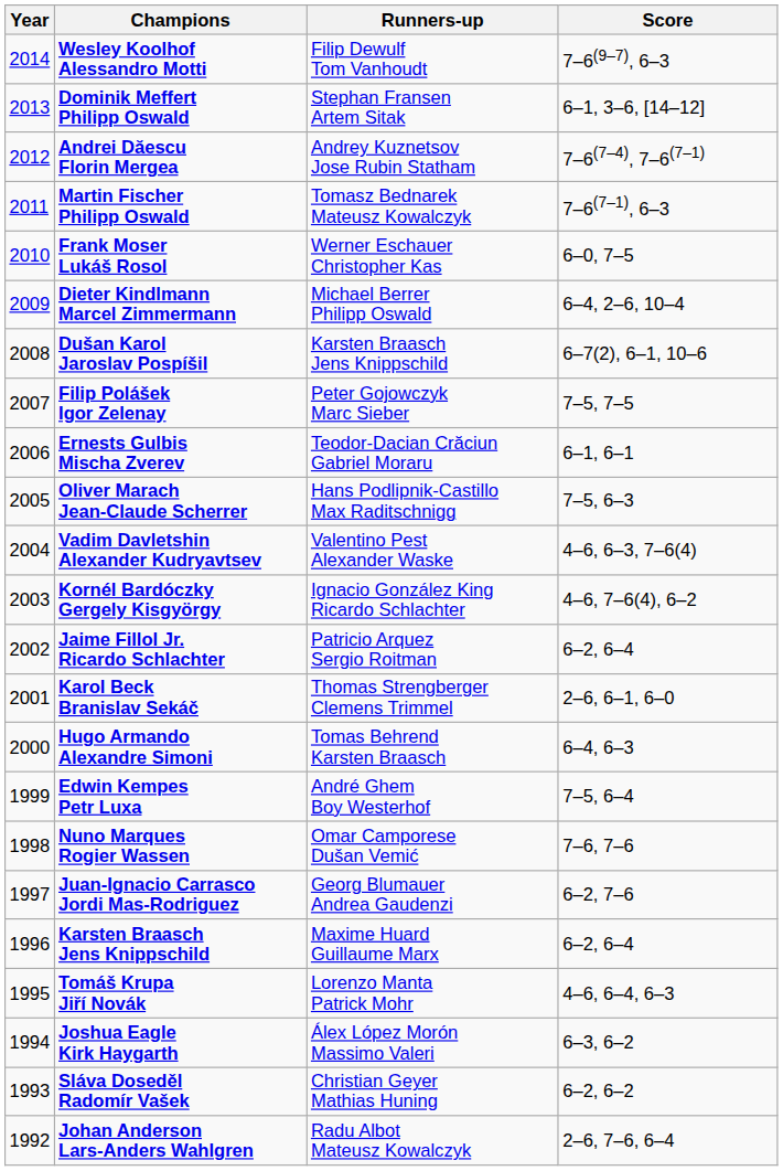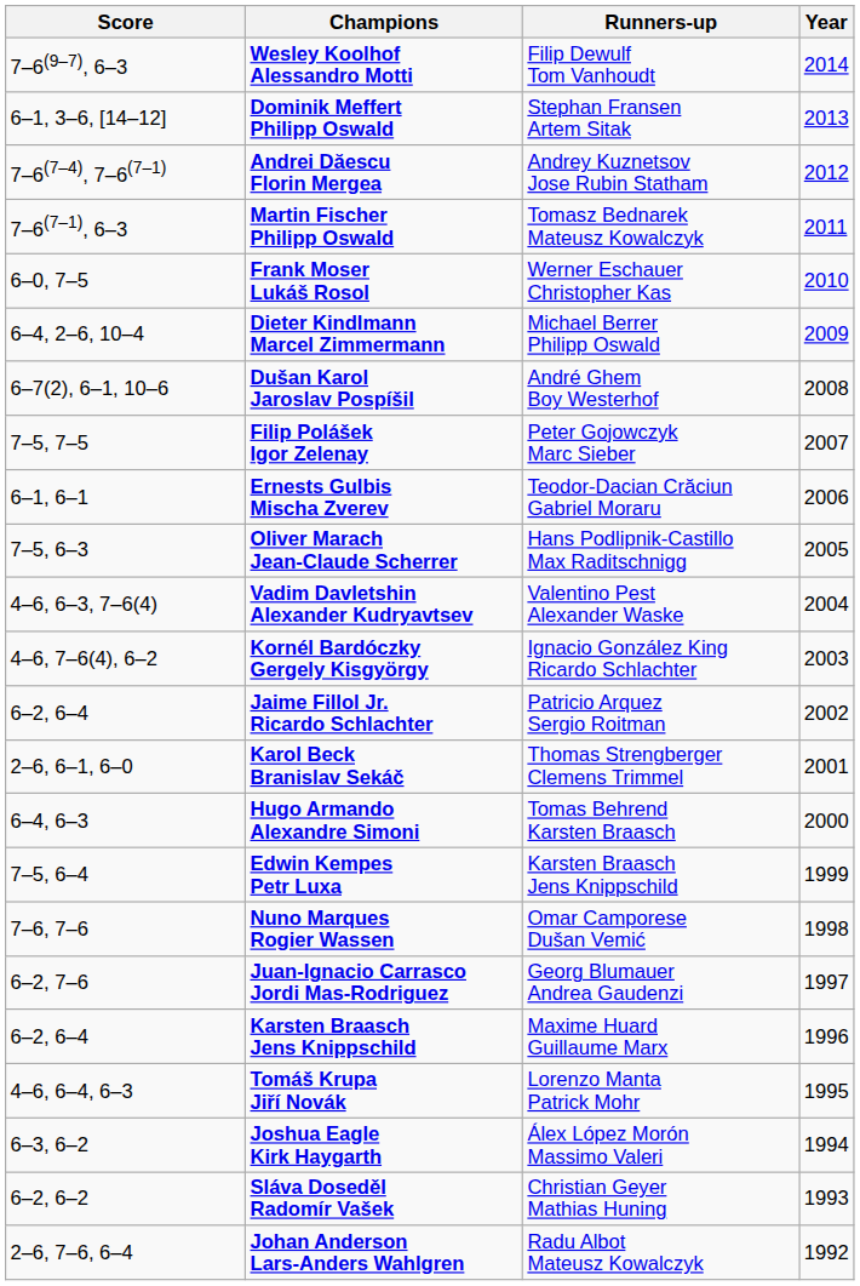 <table class="wikitable" style="font-size:90%">
 <tr>
-<th>Year</th>
+<th width="175">Score</th>
 <th width="200">Champions</th>
 <th width="200">Runners-up</th>
-<th width="175">Score</th>
+<th>Year</th>
 </tr>
 <tr>
-<td><a href='#'>2014</a></td>
+<td>7–6<sup>(9–7)</sup>, 6–3</td>
 <td> <strong><a href='#'>Wesley Koolhof</a></strong> <br>  <strong><a href='#'>Alessandro Motti</a></strong></td>
 <td> <a href='#'>Filip Dewulf</a> <br>  <a href='#'>Tom Vanhoudt</a></td>
-<td>7–6<sup>(9–7)</sup>, 6–3</td>
+<td><a href='#'>2014</a></td>
 </tr>
 <tr>
-<td><a href='#'>2013</a></td>
+<td>6–1, 3–6, [14–12]</td>
 <td> <strong><a href='#'>Dominik Meffert</a></strong><br> <strong><a href='#'>Philipp Oswald</a></strong></td>
 <td> <a href='#'>Stephan Fransen</a><br> <a href='#'>Artem Sitak</a></td>
-<td>6–1, 3–6, [14–12]</td>
+<td><a href='#'>2013</a></td>
 </tr>
 <tr>
-<td><a href='#'>2012</a></td>
+<td>7–6<sup>(7–4)</sup>, 7–6<sup>(7–1)</sup></td>
 <td> <strong><a href='#'>Andrei Dăescu</a></strong><br> <strong><a href='#'>Florin Mergea</a></strong></td>
 <td> <a href='#'>Andrey Kuznetsov</a><br> <a href='#'>Jose Rubin Statham</a></td>
-<td>7–6<sup>(7–4)</sup>, 7–6<sup>(7–1)</sup></td>
+<td><a href='#'>2012</a></td>
 </tr>
 <tr>
-<td><a href='#'>2011</a></td>
+<td>7–6<sup>(7–1)</sup>, 6–3</td>
 <td> <strong><a href='#'>Martin Fischer</a></strong><br> <strong><a href='#'>Philipp Oswald</a></strong></td>
 <td> <a href='#'>Tomasz Bednarek</a><br> <a href='#'>Mateusz Kowalczyk</a></td>
-<td>7–6<sup>(7–1)</sup>, 6–3</td>
+<td><a href='#'>2011</a></td>
 </tr>
 <tr>
-<td><a href='#'>2010</a></td>
+<td>6–0, 7–5</td>
 <td> <strong><a href='#'>Frank Moser</a></strong><br> <strong><a href='#'>Lukáš Rosol</a></strong></td>
 <td> <a href='#'>Werner Eschauer</a> <br>  <a href='#'>Christopher Kas</a></td>
-<td>6–0, 7–5</td>
+<td><a href='#'>2010</a></td>
 </tr>
 <tr>
-<td><a href='#'>2009</a></td>
+<td>6–4, 2–6, 10–4</td>
 <td> <strong><a href='#'>Dieter Kindlmann</a></strong><br> <strong><a href='#'>Marcel Zimmermann</a></strong></td>
 <td> <a href='#'>Michael Berrer</a><br> <a href='#'>Philipp Oswald</a></td>
-<td>6–4, 2–6, 10–4</td>
+<td><a href='#'>2009</a></td>
 </tr>
 <tr>
+<td>6–7(2), 6–1, 10–6</td>
+<td> <strong><a href='#'>Dušan Karol</a></strong> <br>  <strong><a href='#'>Jaroslav Pospíšil</a></strong></td>
+<td> <a href='#'>André Ghem</a> <br>  <a href='#'>Boy Westerhof</a></td>
 <td>2008</td>
-<td> <strong><a href='#'>Dušan Karol</a></strong> <br>  <strong><a href='#'>Jaroslav Pospíšil</a></strong></td>
-<td> <a href='#'>Karsten Braasch</a> <br>  <a href='#'>Jens Knippschild</a></td>
-<td>6–7(2), 6–1, 10–6</td>
 </tr>
 <tr>
-<td>2007</td>
+<td>7–5, 7–5</td>
 <td> <strong><a href='#'>Filip Polášek</a></strong> <br>  <strong><a href='#'>Igor Zelenay</a></strong></td>
 <td> <a href='#'>Peter Gojowczyk</a> <br>  <a href='#'>Marc Sieber</a></td>
-<td>7–5, 7–5</td>
+<td>2007</td>
 </tr>
 <tr>
-<td>2006</td>
+<td>6–1, 6–1</td>
 <td> <strong><a href='#'>Ernests Gulbis</a></strong> <br>  <strong><a href='#'>Mischa Zverev</a></strong></td>
 <td> <a href='#'>Teodor-Dacian Crăciun</a> <br>  <a href='#'>Gabriel Moraru</a></td>
-<td>6–1, 6–1</td>
+<td>2006</td>
 </tr>
 <tr>
-<td>2005</td>
+<td>7–5, 6–3</td>
 <td> <strong><a href='#'>Oliver Marach</a></strong> <br>  <strong><a href='#'>Jean-Claude Scherrer</a></strong></td>
 <td> <a href='#'>Hans Podlipnik-Castillo</a><br> <a href='#'>Max Raditschnigg</a></td>
-<td>7–5, 6–3</td>
+<td>2005</td>
 </tr>
 <tr>
-<td>2004</td>
+<td>4–6, 6–3, 7–6(4)</td>
 <td> <strong><a href='#'>Vadim Davletshin</a></strong> <br>  <strong><a href='#'>Alexander Kudryavtsev</a></strong></td>
 <td> <a href='#'>Valentino Pest</a> <br>  <a href='#'>Alexander Waske</a></td>
-<td>4–6, 6–3, 7–6(4)</td>
+<td>2004</td>
 </tr>
 <tr>
-<td>2003</td>
+<td>4–6, 7–6(4), 6–2</td>
 <td> <strong><a href='#'>Kornél Bardóczky</a></strong> <br>  <strong><a href='#'>Gergely Kisgyörgy</a></strong></td>
 <td> <a href='#'>Ignacio González King</a> <br>  <a href='#'>Ricardo Schlachter</a></td>
-<td>4–6, 7–6(4), 6–2</td>
+<td>2003</td>
 </tr>
 <tr>
-<td>2002</td>
+<td>6–2, 6–4</td>
 <td> <strong><a href='#'>Jaime Fillol Jr.</a></strong> <br>  <strong><a href='#'>Ricardo Schlachter</a></strong></td>
 <td> <a href='#'>Patricio Arquez</a> <br>  <a href='#'>Sergio Roitman</a></td>
-<td>6–2, 6–4</td>
+<td>2002</td>
 </tr>
 <tr>
-<td>2001</td>
+<td>2–6, 6–1, 6–0</td>
 <td> <strong><a href='#'>Karol Beck</a></strong> <br>  <strong><a href='#'>Branislav Sekáč</a></strong></td>
 <td> <a href='#'>Thomas Strengberger</a> <br>  <a href='#'>Clemens Trimmel</a></td>
-<td>2–6, 6–1, 6–0</td>
+<td>2001</td>
 </tr>
 <tr>
-<td>2000</td>
+<td>6–4, 6–3</td>
 <td> <strong><a href='#'>Hugo Armando</a></strong> <br>  <strong><a href='#'>Alexandre Simoni</a></strong></td>
 <td> <a href='#'>Tomas Behrend</a> <br>  <a href='#'>Karsten Braasch</a></td>
-<td>6–4, 6–3</td>
+<td>2000</td>
 </tr>
 <tr>
+<td>7–5, 6–4</td>
+<td> <strong><a href='#'>Edwin Kempes</a></strong> <br>  <strong><a href='#'>Petr Luxa</a></strong></td>
+<td> <a href='#'>Karsten Braasch</a> <br>  <a href='#'>Jens Knippschild</a></td>
 <td>1999</td>
-<td> <strong><a href='#'>Edwin Kempes</a></strong> <br>  <strong><a href='#'>Petr Luxa</a></strong></td>
-<td> <a href='#'>André Ghem</a> <br>  <a href='#'>Boy Westerhof</a></td>
-<td>7–5, 6–4</td>
 </tr>
 <tr>
-<td>1998</td>
+<td>7–6, 7–6</td>
 <td> <strong><a href='#'>Nuno Marques</a></strong> <br>  <strong><a href='#'>Rogier Wassen</a></strong></td>
 <td> <a href='#'>Omar Camporese</a> <br>  <a href='#'>Dušan Vemić</a></td>
-<td>7–6, 7–6</td>
+<td>1998</td>
 </tr>
 <tr>
-<td>1997</td>
+<td>6–2, 7–6</td>
 <td> <strong><a href='#'>Juan-Ignacio Carrasco</a></strong> <br>  <strong><a href='#'>Jordi Mas-Rodriguez</a></strong></td>
 <td> <a href='#'>Georg Blumauer</a> <br>  <a href='#'>Andrea Gaudenzi</a></td>
-<td>6–2, 7–6</td>
+<td>1997</td>
 </tr>
 <tr>
-<td>1996</td>
+<td>6–2, 6–4</td>
 <td> <strong><a href='#'>Karsten Braasch</a></strong> <br>  <strong><a href='#'>Jens Knippschild</a></strong></td>
 <td> <a href='#'>Maxime Huard</a> <br>  <a href='#'>Guillaume Marx</a></td>
-<td>6–2, 6–4</td>
+<td>1996</td>
 </tr>
 <tr>
-<td>1995</td>
+<td>4–6, 6–4, 6–3</td>
 <td> <strong><a href='#'>Tomáš Krupa</a></strong> <br>  <strong><a href='#'>Jiří Novák</a></strong></td>
 <td> <a href='#'>Lorenzo Manta</a> <br>  <a href='#'>Patrick Mohr</a></td>
-<td>4–6, 6–4, 6–3</td>
+<td>1995</td>
 </tr>
 <tr>
-<td>1994</td>
+<td>6–3, 6–2</td>
 <td> <strong><a href='#'>Joshua Eagle</a></strong> <br>  <strong><a href='#'>Kirk Haygarth</a></strong></td>
 <td> <a href='#'>Álex López Morón</a> <br>  <a href='#'>Massimo Valeri</a></td>
-<td>6–3, 6–2</td>
+<td>1994</td>
 </tr>
 <tr>
-<td>1993</td>
+<td>6–2, 6–2</td>
 <td> <strong><a href='#'>Sláva Doseděl</a></strong> <br>  <strong><a href='#'>Radomír Vašek</a></strong></td>
 <td> <a href='#'>Christian Geyer</a> <br>  <a href='#'>Mathias Huning</a></td>
-<td>6–2, 6–2</td>
+<td>1993</td>
 </tr>
 <tr>
-<td>1992</td>
+<td>2–6, 7–6, 6–4</td>
 <td> <strong><a href='#'>Johan Anderson</a></strong> <br>  <strong><a href='#'>Lars-Anders Wahlgren</a></strong></td>
 <td> <a href='#'>Radu Albot</a> <br>  <a href='#'>Mateusz Kowalczyk</a></td>
-<td>2–6, 7–6, 6–4</td>
+<td>1992</td>
 </tr>
 </table>
